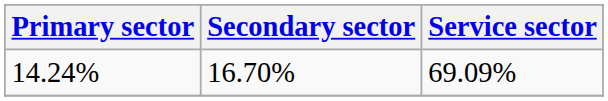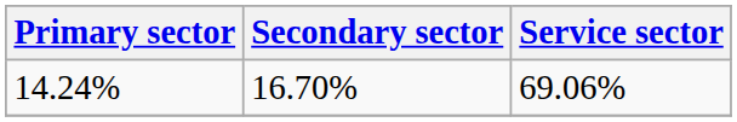 <table class="wikitable" border="1">
 <tr>
 <th><a href='#'>Primary sector</a></th>
 <th><a href='#'>Secondary sector</a></th>
 <th><a href='#'>Service sector</a></th>
 </tr>
 <tr>
 <td>14.24%</td>
 <td>16.70%</td>
-<td>69.09%</td>
+<td>69.06%</td>
 </tr>
 <tr>
 </tr>
 </table>
